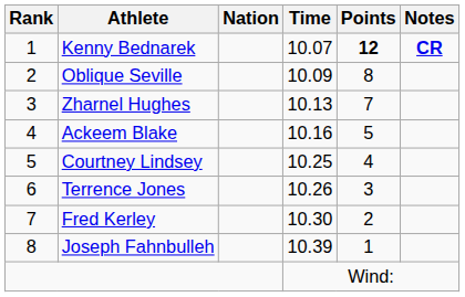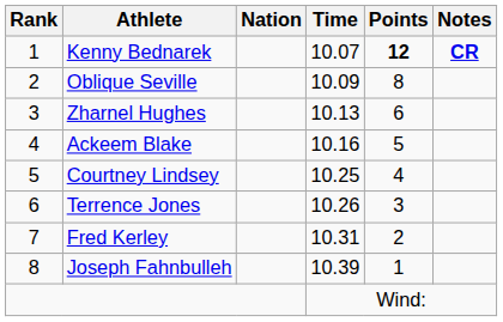 <table class="wikitable mw-datatable sortable" style="text-align:center;">
 <tr>
 <th scope="col" style="width: 10px;">Rank</th>
 <th scope="col">Athlete</th>
 <th scope="col">Nation</th>
 <th scope="col">Time</th>
 <th scope="col">Points</th>
 <th scope="col">Notes</th>
 </tr>
 <tr>
 <td>1</td>
 <td align="left"><a href='#'>Kenny Bednarek</a> </td>
 <td align="left"></td>
 <td>10.07</td>
 <td><strong>12</strong></td>
 <td><strong><a href='#'>CR</a></strong></td>
 </tr>
 <tr>
 <td>2</td>
 <td align="left"><a href='#'>Oblique Seville</a> </td>
 <td align="left"></td>
 <td>10.09</td>
 <td>8</td>
 <td></td>
 </tr>
 <tr>
 <td>3</td>
 <td align="left"><a href='#'>Zharnel Hughes</a> </td>
 <td align="left"></td>
 <td>10.13</td>
-<td>7</td>
+<td>6</td>
 <td></td>
 </tr>
 <tr>
 <td>4</td>
 <td align="left"><a href='#'>Ackeem Blake</a> </td>
 <td align="left"></td>
 <td>10.16</td>
 <td>5</td>
 <td></td>
 </tr>
 <tr>
 <td>5</td>
 <td align="left"><a href='#'>Courtney Lindsey</a> </td>
 <td align="left"></td>
 <td>10.25</td>
 <td>4</td>
 <td></td>
 </tr>
 <tr>
 <td>6</td>
 <td align="left"><a href='#'>Terrence Jones</a> </td>
 <td align="left"></td>
 <td>10.26</td>
 <td>3</td>
 <td></td>
 </tr>
 <tr>
 <td>7</td>
 <td align="left"><a href='#'>Fred Kerley</a> </td>
 <td align="left"></td>
-<td>10.30</td>
+<td>10.31</td>
 <td>2</td>
 <td></td>
 </tr>
 <tr>
 <td>8</td>
 <td align="left"><a href='#'>Joseph Fahnbulleh</a> </td>
 <td align="left"></td>
 <td>10.39</td>
 <td>1</td>
 <td></td>
 </tr>
 <tr class="sortbottom">
 <td colspan="3"></td>
 <td colspan="3">Wind: </td>
 </tr>
 </table>
